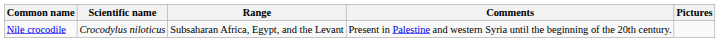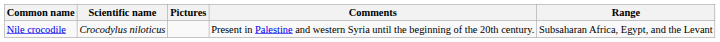 <table class="wikitable sortable">
 <tr>
 <th>Common name</th>
 <th>Scientific name</th>
+<th>Pictures</th>
+<th class="unsortable">Comments</th>
 <th>Range</th>
-<th class="unsortable">Comments</th>
-<th>Pictures</th>
 </tr>
 <tr>
 <td><a href='#'>Nile crocodile</a></td>
 <td><em>Crocodylus niloticus</em></td>
+<td></td>
+<td>Present in <a href='#'>Palestine</a> and western Syria until the beginning of the 20th century.</td>
 <td>Subsaharan Africa, Egypt, and the Levant</td>
-<td>Present in <a href='#'>Palestine</a> and western Syria until the beginning of the 20th century.</td>
-<td></td>
 </tr>
 </table>
